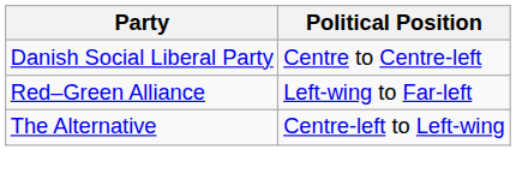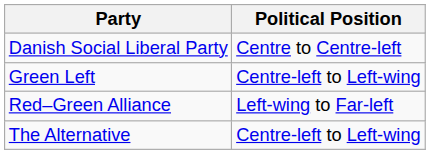 <table class="wikitable mw-collapsible mw-collapsed">
 <tr>
 <th>Party</th>
 <th>Political Position</th>
 </tr>
 <tr>
 <td><a href='#'>Danish Social Liberal Party</a></td>
 <td><a href='#'>Centre</a> to <a href='#'>Centre-left</a></td>
 </tr>
 <tr>
+<td><a href='#'>Green Left</a></td>
+<td><a href='#'>Centre-left</a> to <a href='#'>Left-wing</a></td>
+</tr>
+<tr>
 <td><a href='#'>Red–Green Alliance</a></td>
 <td><a href='#'>Left-wing</a> to <a href='#'>Far-left</a></td>
 </tr>
 <tr>
 <td><a href='#'>The Alternative</a></td>
 <td><a href='#'>Centre-left</a> to <a href='#'>Left-wing</a></td>
 </tr>
 </table>
